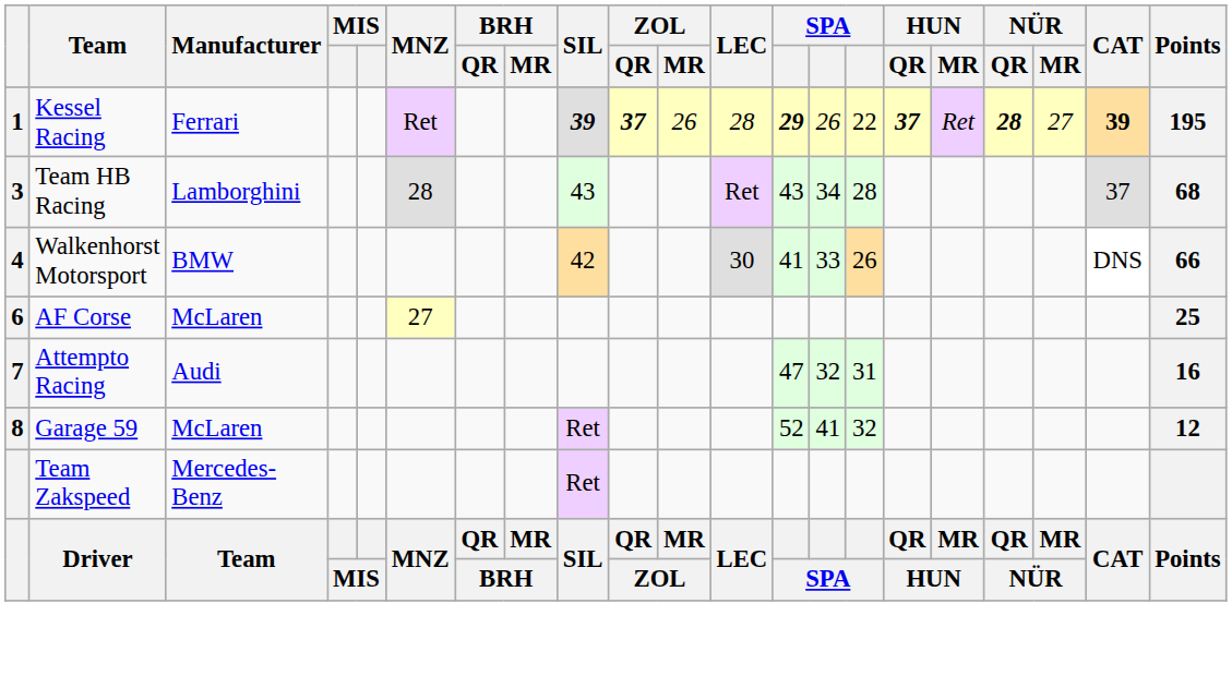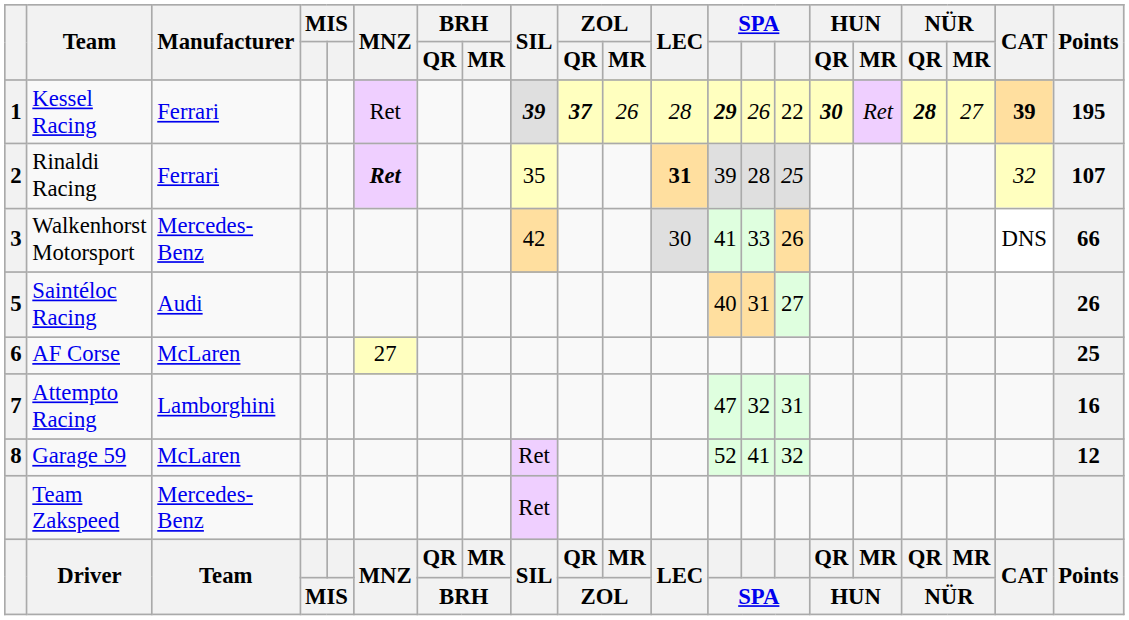 <table class="wikitable" style="font-size: 85%; text-align:center;">
 <tr>
 <th rowspan=2></th>
 <th rowspan=2>Team</th>
 <th rowspan=2>Manufacturer</th>
 <th colspan=2>MIS<br></th>
 <th rowspan=2>MNZ<br></th>
 <th colspan=2>BRH<br></th>
 <th rowspan=2>SIL<br></th>
 <th colspan=2>ZOL<br></th>
 <th rowspan=2>LEC<br></th>
 <th colspan=3><a href='#'>SPA</a><br></th>
 <th colspan=2>HUN<br></th>
 <th colspan=2>NÜR<br></th>
 <th rowspan=2>CAT<br></th>
 <th rowspan=2>Points</th>
 </tr>
 <tr>
 <th></th>
 <th></th>
 <th>QR</th>
 <th>MR</th>
 <th>QR</th>
 <th>MR</th>
 <th></th>
 <th></th>
 <th></th>
 <th>QR</th>
 <th>MR</th>
 <th>QR</th>
 <th>MR</th>
 </tr>
 <tr>
 <th>1</th>
 <td align=left> <a href='#'>Kessel Racing</a></td>
 <td align=left><a href='#'>Ferrari</a></td>
 <td></td>
 <td></td>
 <td style="background:#EFCFFF;">Ret</td>
 <td></td>
 <td></td>
 <td style="background:#DFDFDF;"><strong><em>39</em></strong></td>
 <td style="background:#FFFFBF;"><strong><em>37</em></strong></td>
 <td style="background:#FFFFBF;"><em>26</em></td>
 <td style="background:#FFFFBF;"><em>28</em></td>
 <td style="background:#FFFFBF;"><strong><em>29</em></strong></td>
 <td style="background:#FFFFBF;"><em>26</em></td>
 <td style="background:#FFFFBF;">22</td>
-<td style="background:#FFFFBF;"><strong><em>37</em></strong></td>
+<td style="background:#FFFFBF;"><strong><em>30</em></strong></td>
 <td style="background:#EFCFFF;"><em>Ret</em></td>
 <td style="background:#FFFFBF;"><strong><em>28</em></strong></td>
 <td style="background:#FFFFBF;"><em>27</em></td>
 <td style="background:#FFDF9F;"><strong>39</strong></td>
 <th>195</th>
 </tr>
 <tr>
-<th>3</th>
-<td align=left> Team HB Racing</td>
-<td align=left><a href='#'>Lamborghini</a></td>
+<th>2</th>
+<td align=left> Rinaldi Racing</td>
+<td align=left><a href='#'>Ferrari</a></td>
 <td></td>
 <td></td>
-<td style="background:#DFDFDF;">28</td>
+<td style="background:#EFCFFF;"><strong><em>Ret</em></strong></td>
 <td></td>
 <td></td>
-<td style="background:#DFFFDF;">43</td>
+<td style="background:#FFFFBF;">35</td>
 <td></td>
 <td></td>
-<td style="background:#EFCFFF;">Ret</td>
-<td style="background:#DFFFDF;">43</td>
-<td style="background:#DFFFDF;">34</td>
-<td style="background:#DFFFDF;">28</td>
+<td style="background:#FFDF9F;"><strong>31</strong></td>
+<td style="background:#DFDFDF;">39</td>
+<td style="background:#DFDFDF;">28</td>
+<td style="background:#DFDFDF;"><em>25</em></td>
 <td></td>
 <td></td>
 <td></td>
 <td></td>
-<td style="background:#DFDFDF;">37</td>
-<th>68</th>
+<td style="background:#FFFFBF;"><em>32</em></td>
+<th>107</th>
 </tr>
 <tr>
-<th>4</th>
+<th>3</th>
 <td align=left> Walkenhorst Motorsport</td>
-<td align=left><a href='#'>BMW</a></td>
+<td align=left><a href='#'>Mercedes-Benz</a></td>
 <td></td>
 <td></td>
 <td></td>
 <td></td>
 <td></td>
 <td style="background:#FFDF9F;">42</td>
 <td></td>
 <td></td>
 <td style="background:#DFDFDF;">30</td>
 <td style="background:#DFFFDF;">41</td>
 <td style="background:#DFFFDF;">33</td>
 <td style="background:#FFDF9F;">26</td>
 <td></td>
 <td></td>
 <td></td>
 <td></td>
 <td style="background:#FFFFFF;">DNS</td>
 <th>66</th>
+</tr>
+<tr>
+<th>5</th>
+<td align=left> <a href='#'>Saintéloc Racing</a></td>
+<td align=left><a href='#'>Audi</a></td>
+<td></td>
+<td></td>
+<td></td>
+<td></td>
+<td></td>
+<td></td>
+<td></td>
+<td></td>
+<td></td>
+<td style="background:#FFDF9F;">40</td>
+<td style="background:#FFDF9F;">31</td>
+<td style="background:#DFFFDF;">27</td>
+<td></td>
+<td></td>
+<td></td>
+<td></td>
+<td></td>
+<th>26</th>
 </tr>
 <tr>
 <th>6</th>
 <td align=left> <a href='#'>AF Corse</a></td>
 <td align=left><a href='#'>McLaren</a></td>
 <td></td>
 <td></td>
 <td style="background:#FFFFBF;">27</td>
 <td></td>
 <td></td>
 <td></td>
 <td></td>
 <td></td>
 <td></td>
 <td></td>
 <td></td>
 <td></td>
 <td></td>
 <td></td>
 <td></td>
 <td></td>
 <td></td>
 <th>25</th>
 </tr>
 <tr>
 <th>7</th>
 <td align=left> <a href='#'>Attempto Racing</a></td>
-<td align=left><a href='#'>Audi</a></td>
+<td align=left><a href='#'>Lamborghini</a></td>
 <td></td>
 <td></td>
 <td></td>
 <td></td>
 <td></td>
 <td></td>
 <td></td>
 <td></td>
 <td></td>
 <td style="background:#DFFFDF;">47</td>
 <td style="background:#DFFFDF;">32</td>
 <td style="background:#DFFFDF;">31</td>
 <td></td>
 <td></td>
 <td></td>
 <td></td>
 <td></td>
 <th>16</th>
 </tr>
 <tr>
 <th>8</th>
 <td align=left> <a href='#'>Garage 59</a></td>
 <td align=left><a href='#'>McLaren</a></td>
 <td></td>
 <td></td>
 <td></td>
 <td></td>
 <td></td>
 <td style="background:#EFCFFF;">Ret</td>
 <td></td>
 <td></td>
 <td></td>
 <td style="background:#DFFFDF;">52</td>
 <td style="background:#DFFFDF;">41</td>
 <td style="background:#DFFFDF;">32</td>
 <td></td>
 <td></td>
 <td></td>
 <td></td>
 <td></td>
 <th>12</th>
 </tr>
 <tr>
 <th></th>
 <td align=left> <a href='#'>Team Zakspeed</a></td>
 <td align=left><a href='#'>Mercedes-Benz</a></td>
 <td></td>
 <td></td>
 <td></td>
 <td></td>
 <td></td>
 <td style="background:#EFCFFF;">Ret</td>
 <td></td>
 <td></td>
 <td></td>
 <td></td>
 <td></td>
 <td></td>
 <td></td>
 <td></td>
 <td></td>
 <td></td>
 <td></td>
 <th></th>
 </tr>
 <tr valign="top">
 <th valign=middle rowspan=2></th>
 <th valign=middle rowspan=2>Driver</th>
 <th valign=middle rowspan=2>Team</th>
 <th></th>
 <th></th>
 <th valign=middle rowspan=2>MNZ<br></th>
 <th>QR</th>
 <th>MR</th>
 <th valign=middle rowspan=2>SIL<br></th>
 <th>QR</th>
 <th>MR</th>
 <th valign=middle rowspan=2>LEC<br></th>
 <th></th>
 <th></th>
 <th></th>
 <th>QR</th>
 <th>MR</th>
 <th>QR</th>
 <th>MR</th>
 <th valign=middle rowspan=2>CAT<br></th>
 <th valign=middle rowspan=2>Points</th>
 </tr>
 <tr>
 <th colspan=2>MIS<br></th>
 <th colspan=2>BRH<br></th>
 <th colspan=2>ZOL<br></th>
 <th colspan=3><a href='#'>SPA</a><br></th>
 <th colspan=2>HUN<br></th>
 <th colspan=2>NÜR<br></th>
 </tr>
 </table>
